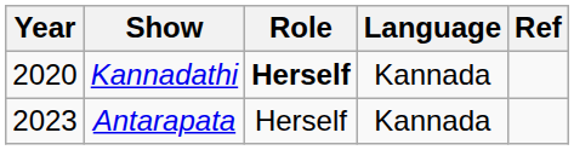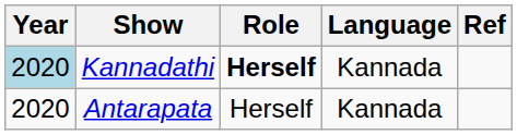 <table class="wikitable" style="text-align:center;">
 <tr>
 <th>Year</th>
 <th>Show</th>
 <th>Role</th>
 <th>Language</th>
 <th>Ref</th>
 </tr>
 <tr>
-<td>2020</td>
+<td style="background: lightblue;">2020</td>
 <td><em><a href='#'>Kannadathi</a></em></td>
 <td><strong>Herself</strong></td>
 <td>Kannada</td>
 <td></td>
 </tr>
 <tr>
-<td>2023</td>
+<td>2020</td>
 <td><em><a href='#'>Antarapata</a></em></td>
 <td>Herself</td>
 <td>Kannada</td>
 <td></td>
 </tr>
 </table>
